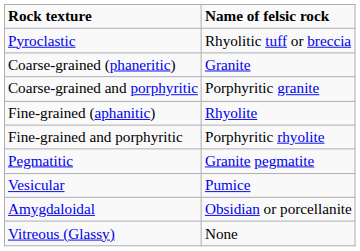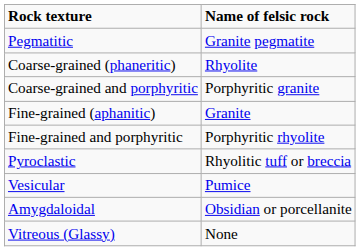 <table class="wikitable">
 <tr>
 <td><strong>Rock texture</strong></td>
 <td><strong>Name of felsic rock</strong></td>
 </tr>
 <tr>
-<td><a href='#'>Pyroclastic</a></td>
-<td>Rhyolitic <a href='#'>tuff</a> or <a href='#'>breccia</a></td>
+<td><a href='#'>Pegmatitic</a></td>
+<td><a href='#'>Granite</a> <a href='#'>pegmatite</a></td>
 </tr>
 <tr>
 <td>Coarse-grained (<a href='#'>phaneritic</a>)</td>
-<td><a href='#'>Granite</a></td>
+<td><a href='#'>Rhyolite</a></td>
 </tr>
 <tr>
 <td>Coarse-grained and <a href='#'>porphyritic</a></td>
 <td>Porphyritic <a href='#'>granite</a></td>
 </tr>
 <tr>
 <td>Fine-grained (<a href='#'>aphanitic</a>)</td>
-<td><a href='#'>Rhyolite</a></td>
+<td><a href='#'>Granite</a></td>
 </tr>
 <tr>
 <td>Fine-grained and porphyritic</td>
 <td>Porphyritic <a href='#'>rhyolite</a></td>
 </tr>
 <tr>
-<td><a href='#'>Pegmatitic</a></td>
-<td><a href='#'>Granite</a> <a href='#'>pegmatite</a></td>
+<td><a href='#'>Pyroclastic</a></td>
+<td>Rhyolitic <a href='#'>tuff</a> or <a href='#'>breccia</a></td>
 </tr>
 <tr>
 <td><a href='#'>Vesicular</a></td>
 <td><a href='#'>Pumice</a></td>
 </tr>
 <tr>
 <td><a href='#'>Amygdaloidal</a></td>
 <td><a href='#'>Obsidian</a> or porcellanite</td>
 </tr>
 <tr>
 <td><a href='#'>Vitreous (Glassy)</a></td>
 <td>None</td>
 </tr>
 </table>
